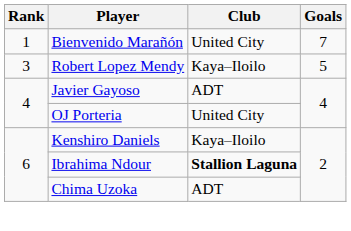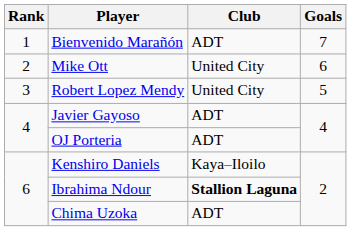 <table class="wikitable">
 <tr>
 <th>Rank</th>
 <th>Player</th>
 <th>Club</th>
 <th>Goals</th>
 </tr>
 <tr>
 <td rowspan="1" style="text-align: center;">1</td>
 <td> <a href='#'>Bienvenido Marañón</a></td>
+<td>ADT</td>
+<td rowspan="1" style="text-align: center;">7</td>
+</tr>
+<tr>
+<td rowspan="1" style="text-align: center;">2</td>
+<td> <a href='#'>Mike Ott</a></td>
 <td>United City</td>
-<td rowspan="1" style="text-align: center;">7</td>
+<td rowspan="1" style="text-align: center;">6</td>
 </tr>
 <tr>
 <td rowspan="1" style="text-align: center;">3</td>
 <td> <a href='#'>Robert Lopez Mendy</a></td>
-<td>Kaya–Iloilo</td>
+<td>United City</td>
 <td rowspan="1" style="text-align: center;">5</td>
 </tr>
 <tr>
 <td rowspan="2" style="text-align: center;">4</td>
 <td> <a href='#'>Javier Gayoso</a></td>
 <td>ADT</td>
 <td rowspan="2" style="text-align: center;">4</td>
 </tr>
 <tr>
 <td> <a href='#'>OJ Porteria</a></td>
-<td>United City</td>
+<td>ADT</td>
 </tr>
 <tr>
 <td rowspan="3" style="text-align: center;">6</td>
 <td> <a href='#'>Kenshiro Daniels</a></td>
 <td>Kaya–Iloilo</td>
 <td rowspan="3" style="text-align: center;">2</td>
 </tr>
 <tr>
 <td> <a href='#'>Ibrahima Ndour</a></td>
 <td><strong>Stallion Laguna</strong></td>
 </tr>
 <tr>
 <td> <a href='#'>Chima Uzoka</a></td>
 <td>ADT</td>
 </tr>
 </table>
